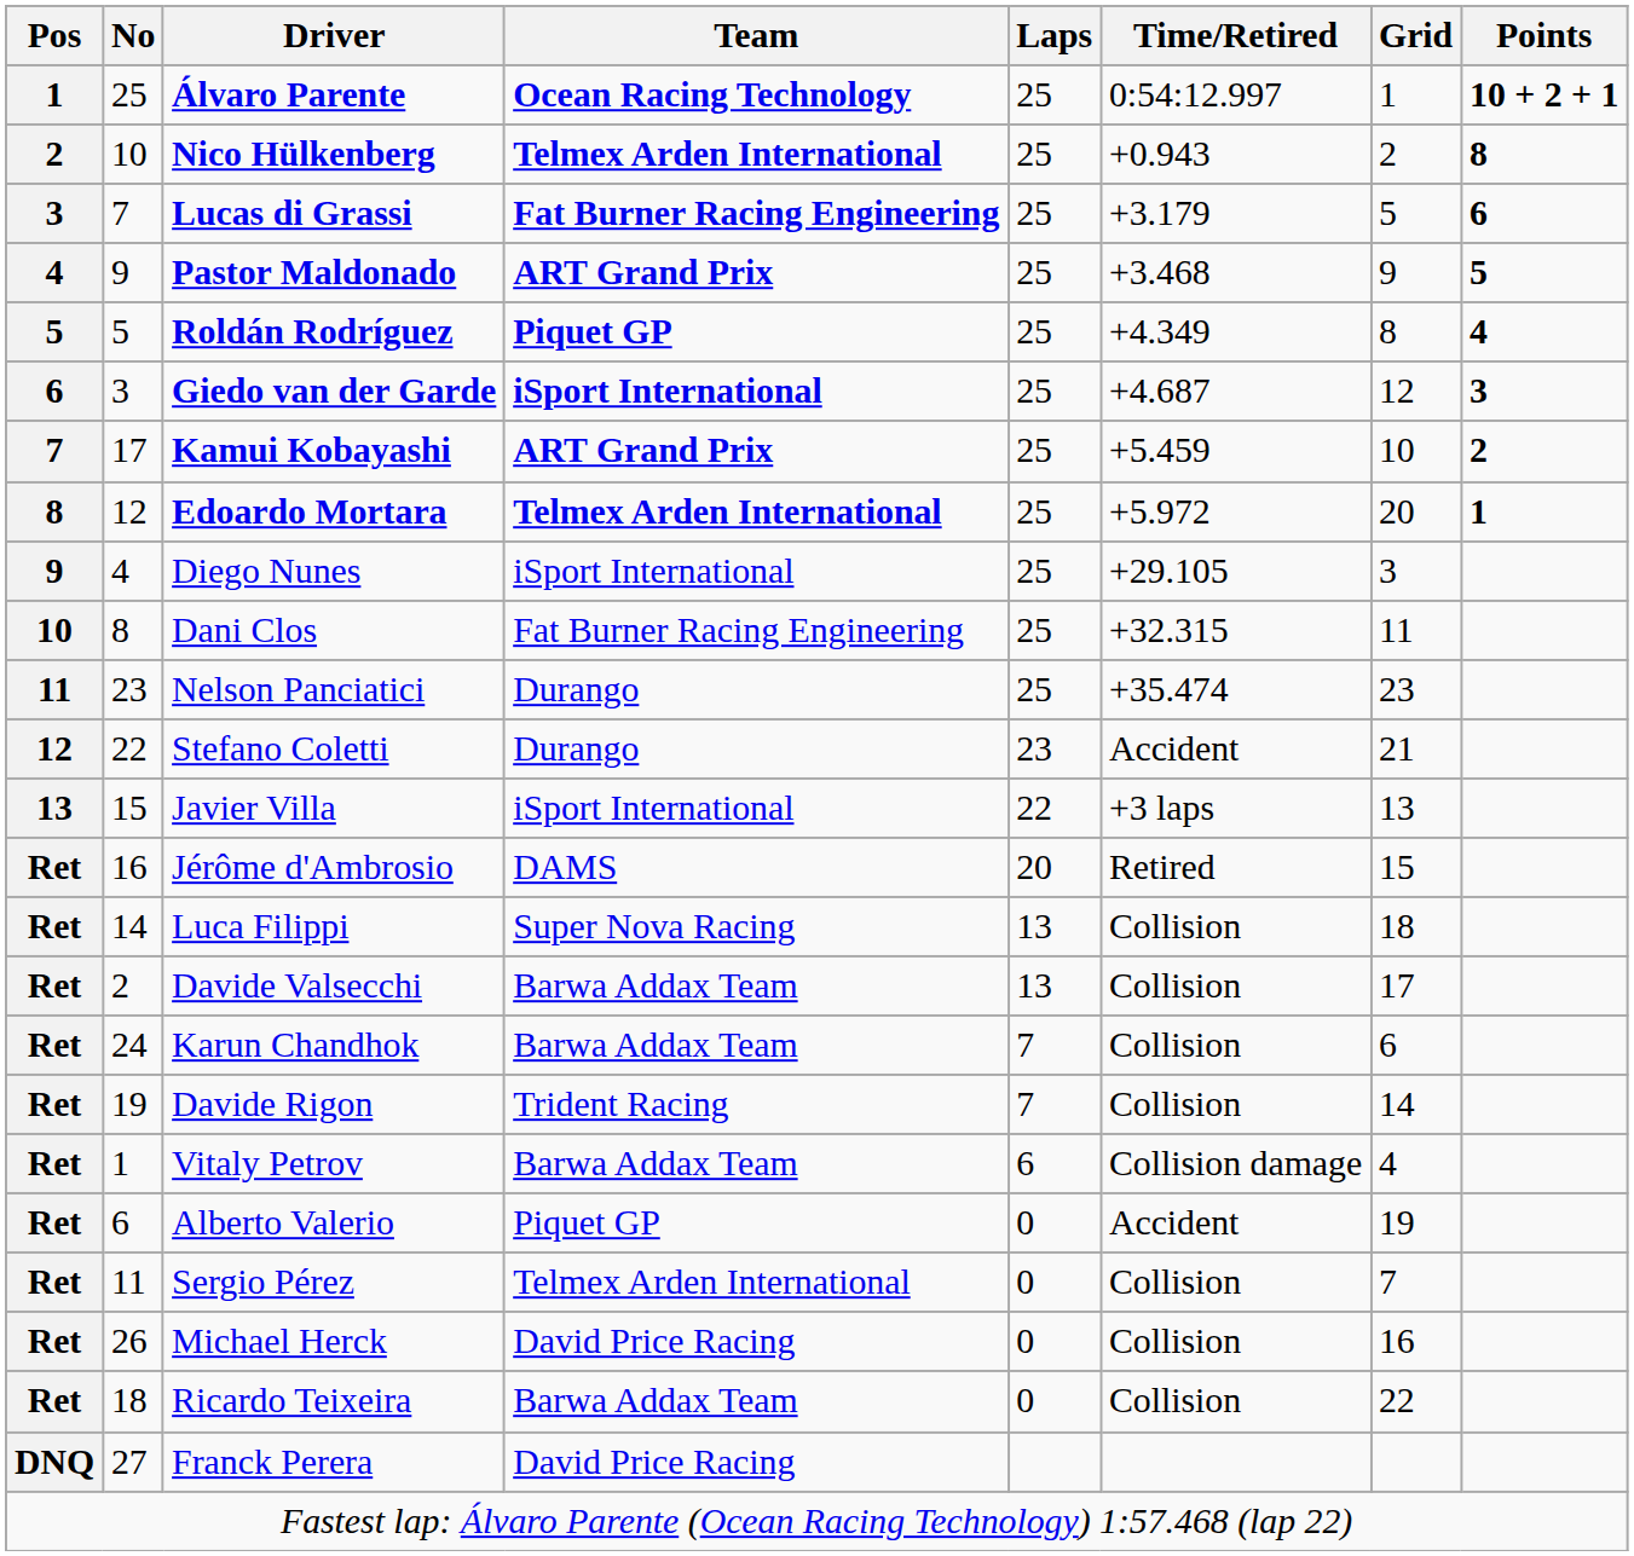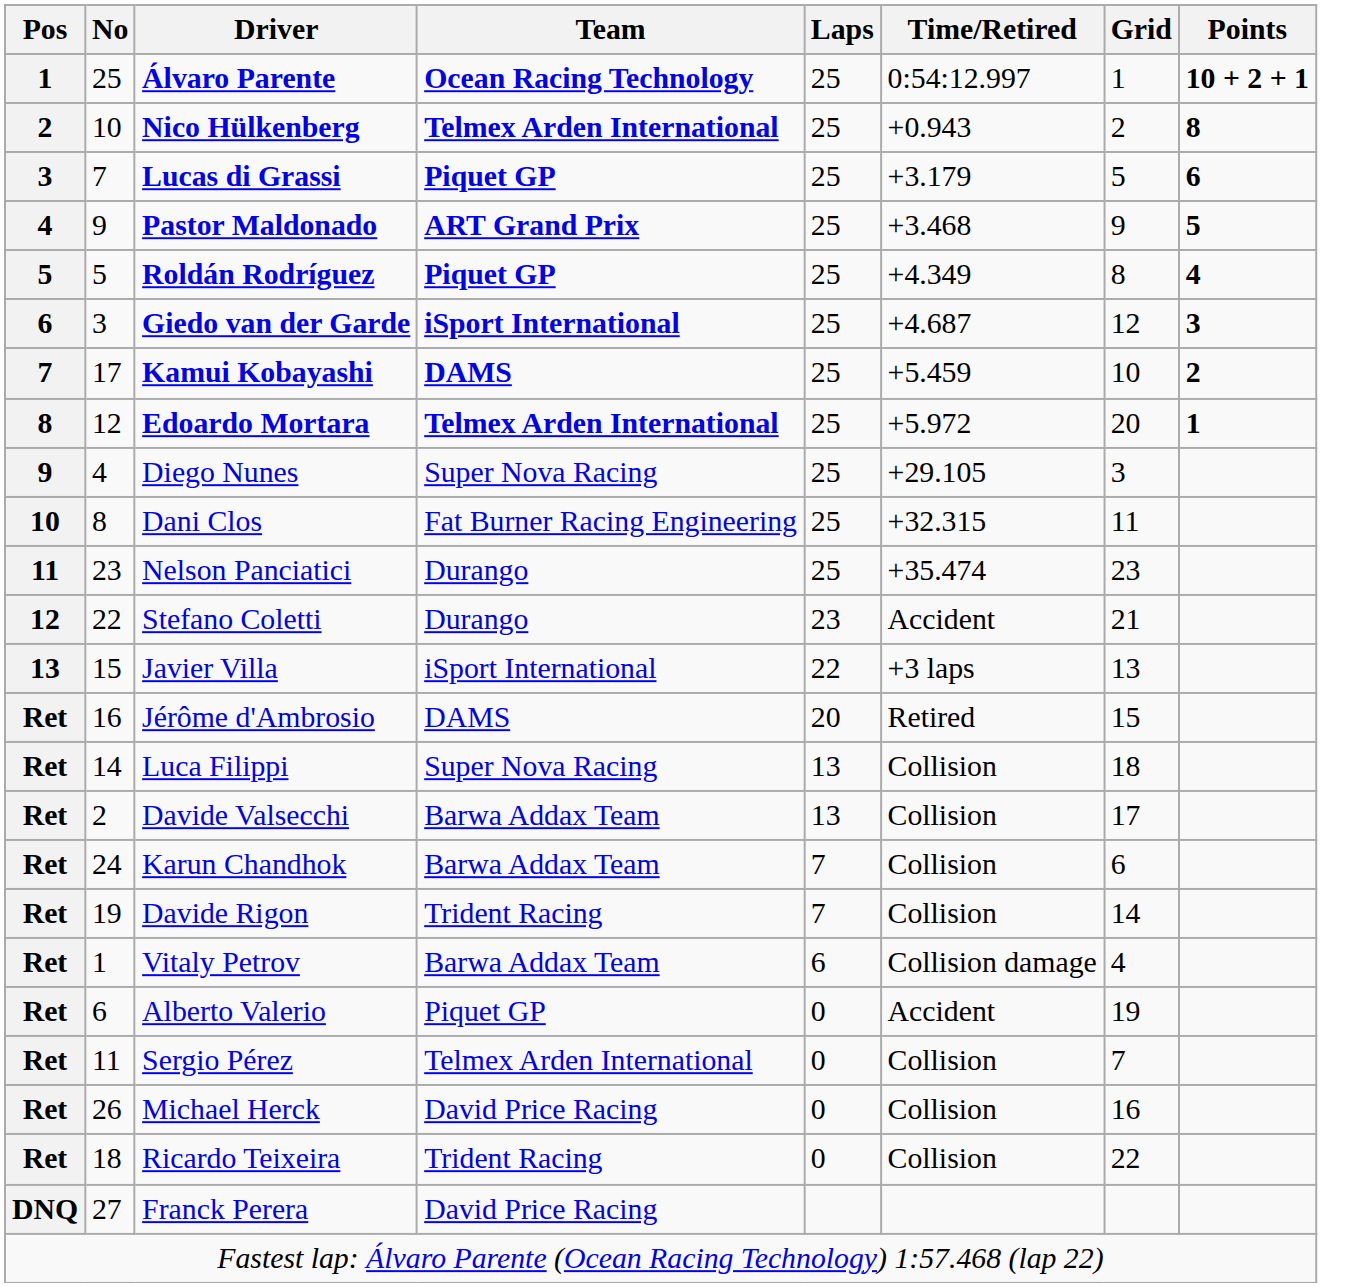 <table class="wikitable" style="font-size:95%">
 <tr>
 <th>Pos</th>
 <th>No</th>
 <th>Driver</th>
 <th>Team</th>
 <th>Laps</th>
 <th>Time/Retired</th>
 <th>Grid</th>
 <th>Points</th>
 </tr>
 <tr>
 <th>1</th>
 <td>25</td>
 <td> <strong><a href='#'>Álvaro Parente</a></strong></td>
 <td><strong><a href='#'>Ocean Racing Technology</a></strong></td>
 <td>25</td>
 <td>0:54:12.997</td>
 <td>1</td>
 <td><strong>10 + 2 + 1</strong></td>
 </tr>
 <tr>
 <th>2</th>
 <td>10</td>
 <td> <strong><a href='#'>Nico Hülkenberg</a></strong></td>
 <td><strong><a href='#'>Telmex Arden International</a></strong></td>
 <td>25</td>
 <td>+0.943</td>
 <td>2</td>
 <td><strong>8</strong></td>
 </tr>
 <tr>
 <th>3</th>
 <td>7</td>
 <td> <strong><a href='#'>Lucas di Grassi</a></strong></td>
-<td><strong><a href='#'>Fat Burner Racing Engineering</a></strong></td>
+<td><strong><a href='#'>Piquet GP</a></strong></td>
 <td>25</td>
 <td>+3.179</td>
 <td>5</td>
 <td><strong>6</strong></td>
 </tr>
 <tr>
 <th>4</th>
 <td>9</td>
 <td> <strong><a href='#'>Pastor Maldonado</a></strong></td>
 <td><strong><a href='#'>ART Grand Prix</a></strong></td>
 <td>25</td>
 <td>+3.468</td>
 <td>9</td>
 <td><strong>5</strong></td>
 </tr>
 <tr>
 <th>5</th>
 <td>5</td>
 <td> <strong><a href='#'>Roldán Rodríguez</a></strong></td>
 <td><strong><a href='#'>Piquet GP</a></strong></td>
 <td>25</td>
 <td>+4.349</td>
 <td>8</td>
 <td><strong>4</strong></td>
 </tr>
 <tr>
 <th>6</th>
 <td>3</td>
 <td> <strong><a href='#'>Giedo van der Garde</a></strong></td>
 <td><strong><a href='#'>iSport International</a></strong></td>
 <td>25</td>
 <td>+4.687</td>
 <td>12</td>
 <td><strong>3</strong></td>
 </tr>
 <tr>
 <th>7</th>
 <td>17</td>
 <td> <strong><a href='#'>Kamui Kobayashi</a></strong></td>
-<td><strong><a href='#'>ART Grand Prix</a></strong></td>
+<td><strong><a href='#'>DAMS</a></strong></td>
 <td>25</td>
 <td>+5.459</td>
 <td>10</td>
 <td><strong>2</strong></td>
 </tr>
 <tr>
 <th>8</th>
 <td>12</td>
 <td> <strong><a href='#'>Edoardo Mortara</a></strong></td>
 <td><strong><a href='#'>Telmex Arden International</a></strong></td>
 <td>25</td>
 <td>+5.972</td>
 <td>20</td>
 <td><strong>1</strong></td>
 </tr>
 <tr>
 <th>9</th>
 <td>4</td>
 <td> <a href='#'>Diego Nunes</a></td>
-<td><a href='#'>iSport International</a></td>
+<td><a href='#'>Super Nova Racing</a></td>
 <td>25</td>
 <td>+29.105</td>
 <td>3</td>
 <td></td>
 </tr>
 <tr>
 <th>10</th>
 <td>8</td>
 <td> <a href='#'>Dani Clos</a></td>
 <td><a href='#'>Fat Burner Racing Engineering</a></td>
 <td>25</td>
 <td>+32.315</td>
 <td>11</td>
 <td></td>
 </tr>
 <tr>
 <th>11</th>
 <td>23</td>
 <td> <a href='#'>Nelson Panciatici</a></td>
 <td><a href='#'>Durango</a></td>
 <td>25</td>
 <td>+35.474</td>
 <td>23</td>
 <td></td>
 </tr>
 <tr>
 <th>12</th>
 <td>22</td>
 <td> <a href='#'>Stefano Coletti</a></td>
 <td><a href='#'>Durango</a></td>
 <td>23</td>
 <td>Accident</td>
 <td>21</td>
 <td></td>
 </tr>
 <tr>
 <th>13</th>
 <td>15</td>
 <td> <a href='#'>Javier Villa</a></td>
 <td><a href='#'>iSport International</a></td>
 <td>22</td>
 <td>+3 laps</td>
 <td>13</td>
 <td></td>
 </tr>
 <tr>
 <th>Ret</th>
 <td>16</td>
 <td> <a href='#'>Jérôme d'Ambrosio</a></td>
 <td><a href='#'>DAMS</a></td>
 <td>20</td>
 <td>Retired</td>
 <td>15</td>
 <td></td>
 </tr>
 <tr>
 <th>Ret</th>
 <td>14</td>
 <td> <a href='#'>Luca Filippi</a></td>
 <td><a href='#'>Super Nova Racing</a></td>
 <td>13</td>
 <td>Collision</td>
 <td>18</td>
 <td></td>
 </tr>
 <tr>
 <th>Ret</th>
 <td>2</td>
 <td> <a href='#'>Davide Valsecchi</a></td>
 <td><a href='#'>Barwa Addax Team</a></td>
 <td>13</td>
 <td>Collision</td>
 <td>17</td>
 <td></td>
 </tr>
 <tr>
 <th>Ret</th>
 <td>24</td>
 <td> <a href='#'>Karun Chandhok</a></td>
 <td><a href='#'>Barwa Addax Team</a></td>
 <td>7</td>
 <td>Collision</td>
 <td>6</td>
 <td></td>
 </tr>
 <tr>
 <th>Ret</th>
 <td>19</td>
 <td> <a href='#'>Davide Rigon</a></td>
 <td><a href='#'>Trident Racing</a></td>
 <td>7</td>
 <td>Collision</td>
 <td>14</td>
 <td></td>
 </tr>
 <tr>
 <th>Ret</th>
 <td>1</td>
 <td> <a href='#'>Vitaly Petrov</a></td>
 <td><a href='#'>Barwa Addax Team</a></td>
 <td>6</td>
 <td>Collision damage</td>
 <td>4</td>
 <td></td>
 </tr>
 <tr>
 <th>Ret</th>
 <td>6</td>
 <td> <a href='#'>Alberto Valerio</a></td>
 <td><a href='#'>Piquet GP</a></td>
 <td>0</td>
 <td>Accident</td>
 <td>19</td>
 <td></td>
 </tr>
 <tr>
 <th>Ret</th>
 <td>11</td>
 <td> <a href='#'>Sergio Pérez</a></td>
 <td><a href='#'>Telmex Arden International</a></td>
 <td>0</td>
 <td>Collision</td>
 <td>7</td>
 <td></td>
 </tr>
 <tr>
 <th>Ret</th>
 <td>26</td>
 <td> <a href='#'>Michael Herck</a></td>
 <td><a href='#'>David Price Racing</a></td>
 <td>0</td>
 <td>Collision</td>
 <td>16</td>
 <td></td>
 </tr>
 <tr>
 <th>Ret</th>
 <td>18</td>
 <td> <a href='#'>Ricardo Teixeira</a></td>
-<td><a href='#'>Barwa Addax Team</a></td>
+<td><a href='#'>Trident Racing</a></td>
 <td>0</td>
 <td>Collision</td>
 <td>22</td>
 <td></td>
 </tr>
 <tr>
 <th>DNQ</th>
 <td>27</td>
 <td> <a href='#'>Franck Perera</a></td>
 <td><a href='#'>David Price Racing</a></td>
 <td></td>
 <td></td>
 <td></td>
 <td></td>
 </tr>
 <tr>
 <td colspan=8 align=center><em>Fastest lap: <a href='#'>Álvaro Parente</a> (<a href='#'>Ocean Racing Technology</a>) 1:57.468 (lap 22)</em></td>
 </tr>
 </table>
